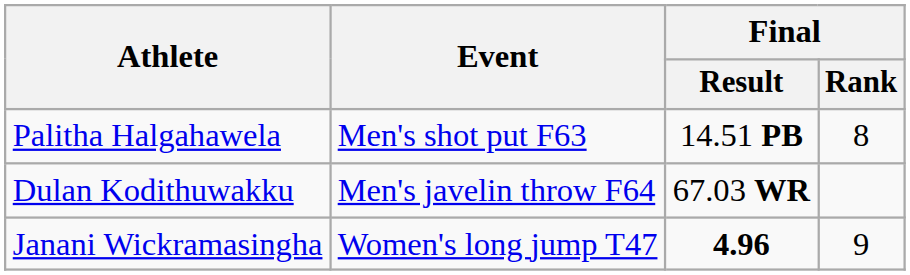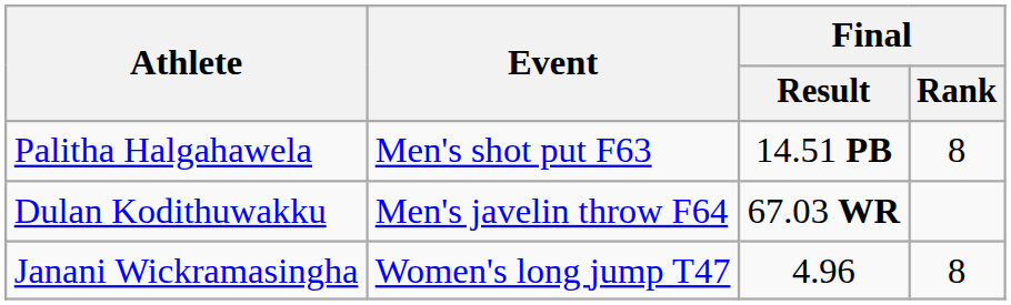 <table class=wikitable style=font-size:90%;text-align:center>
 <tr>
 <th rowspan=2>Athlete</th>
 <th rowspan=2>Event</th>
 <th colspan=2>Final</th>
 </tr>
 <tr style=font-size:95%>
 <th>Result</th>
 <th>Rank</th>
 </tr>
 <tr align=center>
 <td align=left><a href='#'>Palitha Halgahawela</a></td>
 <td align=left><a href='#'>Men's shot put F63</a></td>
 <td>14.51 <strong>PB</strong></td>
 <td>8</td>
 </tr>
 <tr align=center>
 <td align=left><a href='#'>Dulan Kodithuwakku</a></td>
 <td align=left><a href='#'>Men's javelin throw F64</a></td>
 <td>67.03 <strong>WR</strong></td>
 <td></td>
 </tr>
 <tr align=center>
 <td align=left><a href='#'>Janani Wickramasingha</a></td>
 <td align=left><a href='#'>Women's long jump T47</a></td>
-<td><strong>4.96</strong></td>
-<td>9</td>
+<td>4.96</td>
+<td>8</td>
 </tr>
 </table>
